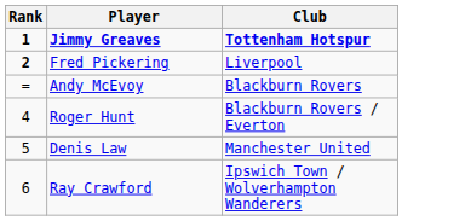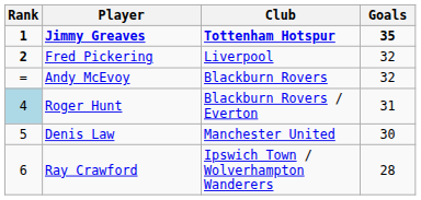 <table class="wikitable" style="text-align: left;">
 <tr>
 <th width=20>Rank</th>
 <th width=155>Player</th>
 <th width=155>Club</th>
+<th width=50>Goals</th>
 </tr>
 <tr>
 <td align=center><strong>1</strong></td>
 <td> <strong> <a href='#'>Jimmy Greaves</a> </strong></td>
 <td><strong> <a href='#'>Tottenham Hotspur</a> </strong></td>
+<td align=center><strong>35</strong></td>
 </tr>
 <tr>
 <td align=center><strong>2</strong></td>
 <td> <a href='#'>Fred Pickering</a></td>
 <td><a href='#'>Liverpool</a></td>
+<td align=center>32</td>
 </tr>
 <tr>
 <td align=center>=</td>
 <td> <a href='#'>Andy McEvoy</a></td>
 <td><a href='#'>Blackburn Rovers</a></td>
+<td align=center>32</td>
 </tr>
 <tr>
-<td align=center>4</td>
+<td align=center style="background: lightblue;">4</td>
 <td> <a href='#'>Roger Hunt</a></td>
 <td><a href='#'>Blackburn Rovers</a> / <a href='#'>Everton</a></td>
+<td align=center>31</td>
 </tr>
 <tr>
 <td align=center>5</td>
 <td> <a href='#'>Denis Law</a></td>
 <td><a href='#'>Manchester United</a></td>
+<td align=center>30</td>
 </tr>
 <tr>
 <td align=center>6</td>
 <td> <a href='#'>Ray Crawford</a></td>
 <td><a href='#'>Ipswich Town</a> / <a href='#'>Wolverhampton Wanderers</a></td>
+<td align=center>28</td>
 </tr>
 </table>
